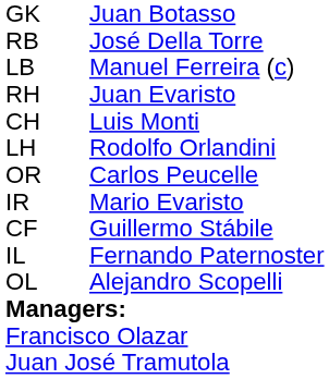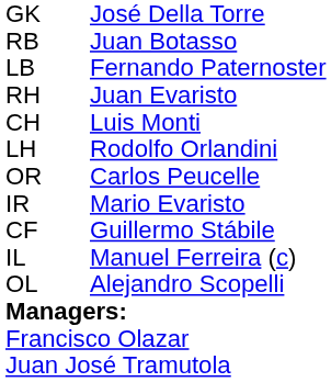 <table style="font-size:90%; margin:0.2em auto;" cellspacing="0" cellpadding="0">
 <tr>
 <th width="25"></th>
 <th width="25"></th>
 </tr>
 <tr>
 <td>GK</td>
 <td></td>
-<td><a href='#'>Juan Botasso</a></td>
+<td><a href='#'>José Della Torre</a></td>
 </tr>
 <tr>
 <td>RB</td>
 <td></td>
-<td><a href='#'>José Della Torre</a></td>
+<td><a href='#'>Juan Botasso</a></td>
 </tr>
 <tr>
 <td>LB</td>
 <td></td>
-<td><a href='#'>Manuel Ferreira</a> (<a href='#'>c</a>)</td>
+<td><a href='#'>Fernando Paternoster</a></td>
 </tr>
 <tr>
 <td>RH</td>
 <td></td>
 <td><a href='#'>Juan Evaristo</a></td>
 </tr>
 <tr>
 <td>CH</td>
 <td></td>
 <td><a href='#'>Luis Monti</a></td>
 </tr>
 <tr>
 <td>LH</td>
 <td></td>
 <td><a href='#'>Rodolfo Orlandini</a></td>
 </tr>
 <tr>
 <td>OR</td>
 <td></td>
 <td><a href='#'>Carlos Peucelle</a></td>
 </tr>
 <tr>
 <td>IR</td>
 <td></td>
 <td><a href='#'>Mario Evaristo</a></td>
 </tr>
 <tr>
 <td>CF</td>
 <td></td>
 <td><a href='#'>Guillermo Stábile</a></td>
 </tr>
 <tr>
 <td>IL</td>
 <td></td>
-<td><a href='#'>Fernando Paternoster</a></td>
+<td><a href='#'>Manuel Ferreira</a> (<a href='#'>c</a>)</td>
 </tr>
 <tr>
 <td>OL</td>
 <td></td>
 <td><a href='#'>Alejandro Scopelli</a></td>
 </tr>
 <tr>
 <td colspan=3><strong>Managers:</strong></td>
 </tr>
 <tr>
 <td colspan=4><a href='#'>Francisco Olazar</a><br><a href='#'>Juan José Tramutola</a></td>
 </tr>
 </table>
